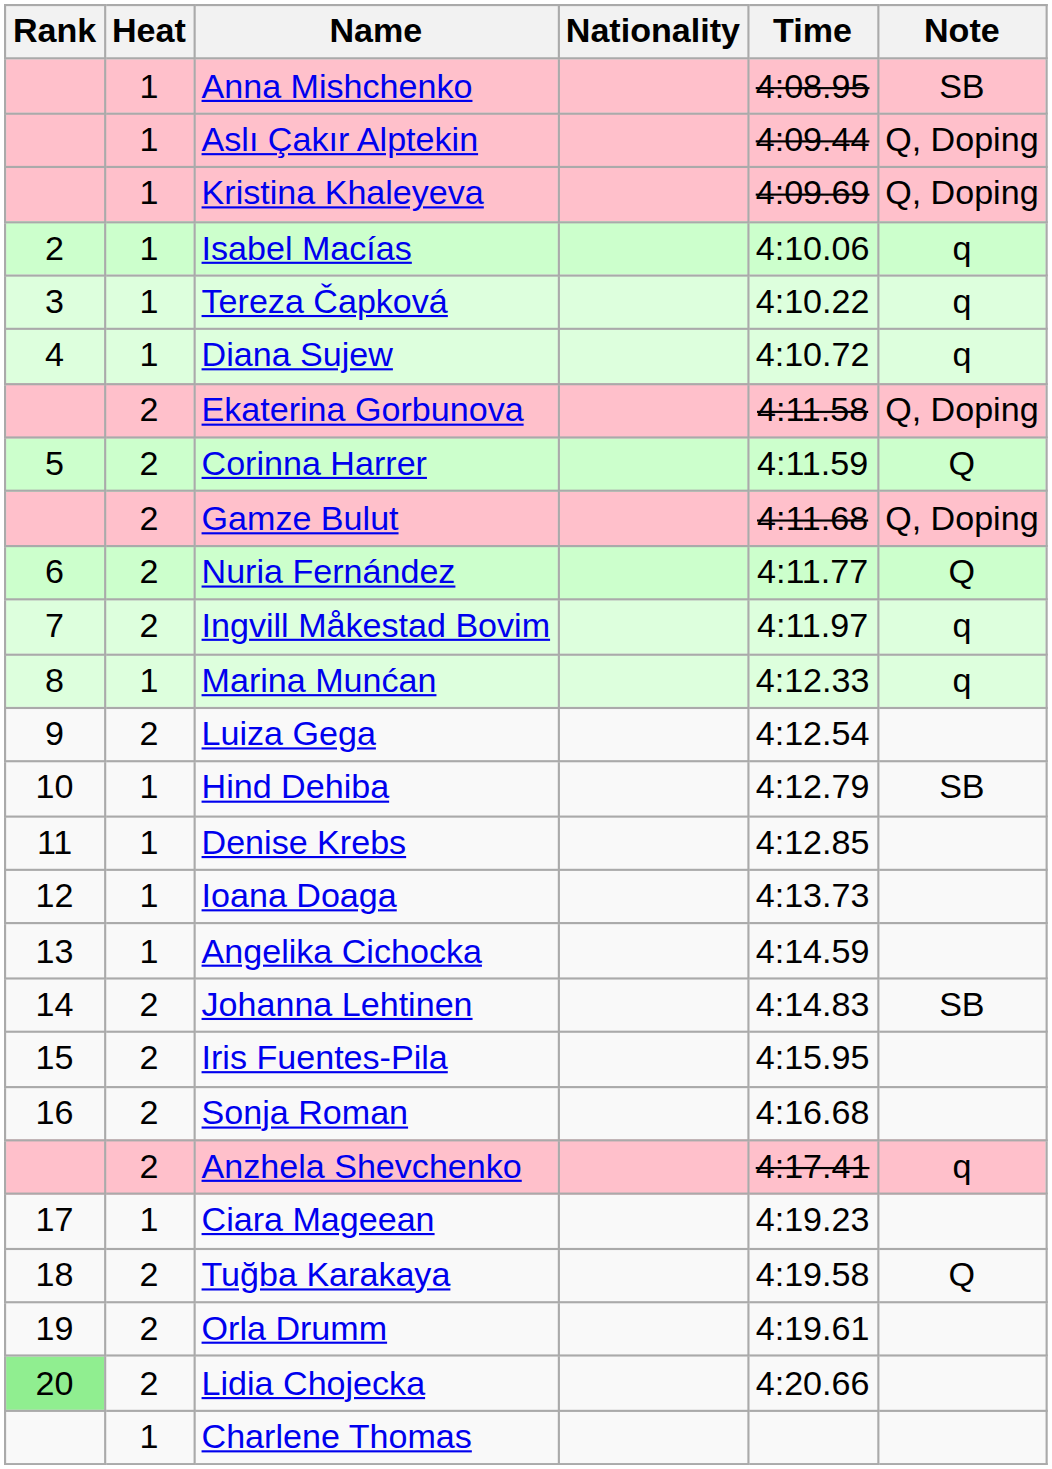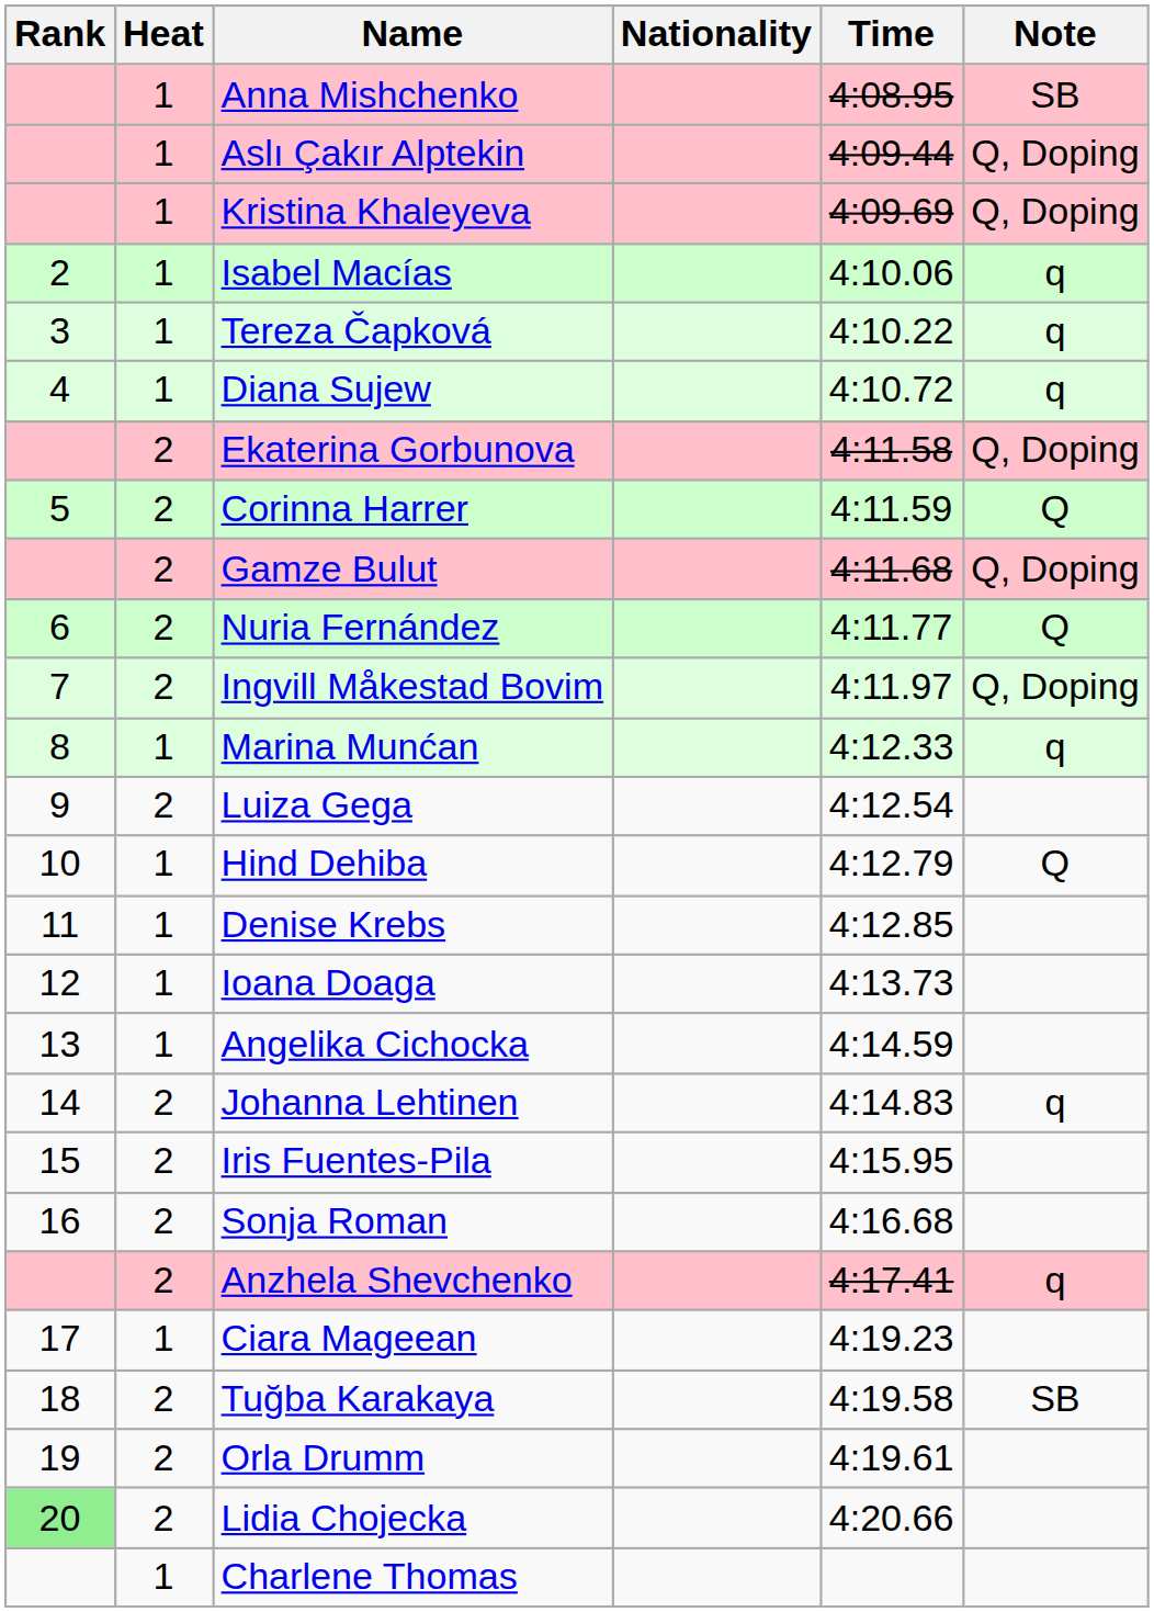 <table class="wikitable sortable" style="text-align:center">
 <tr>
 <th>Rank</th>
 <th>Heat</th>
 <th>Name</th>
 <th>Nationality</th>
 <th>Time</th>
 <th>Note</th>
 </tr>
 <tr bgcolor=pink>
 <td></td>
 <td>1</td>
 <td align="left"><a href='#'>Anna Mishchenko</a></td>
 <td align=left></td>
 <td><s>4:08.95</s></td>
 <td>SB</td>
 </tr>
 <tr bgcolor=pink>
 <td></td>
 <td>1</td>
 <td align="left"><a href='#'>Aslı Çakır Alptekin</a></td>
 <td align=left></td>
 <td><s>4:09.44</s></td>
 <td>Q, Doping</td>
 </tr>
 <tr bgcolor=pink>
 <td></td>
 <td>1</td>
 <td align="left"><a href='#'>Kristina Khaleyeva</a></td>
 <td align=left></td>
 <td><s>4:09.69</s></td>
 <td>Q, Doping</td>
 </tr>
 <tr bgcolor=ccffcc>
 <td>2</td>
 <td>1</td>
 <td align="left"><a href='#'>Isabel Macías</a></td>
 <td align=left></td>
 <td>4:10.06</td>
 <td>q</td>
 </tr>
 <tr bgcolor=ddffdd>
 <td>3</td>
 <td>1</td>
 <td align="left"><a href='#'>Tereza Čapková</a></td>
 <td align=left></td>
 <td>4:10.22</td>
 <td>q</td>
 </tr>
 <tr bgcolor=ddffdd>
 <td>4</td>
 <td>1</td>
 <td align="left"><a href='#'>Diana Sujew</a></td>
 <td align=left></td>
 <td>4:10.72</td>
 <td>q</td>
 </tr>
 <tr bgcolor=pink>
 <td></td>
 <td>2</td>
 <td align="left"><a href='#'>Ekaterina Gorbunova</a></td>
 <td align=left></td>
 <td><s>4:11.58</s></td>
 <td>Q, Doping</td>
 </tr>
 <tr bgcolor=ccffcc>
 <td>5</td>
 <td>2</td>
 <td align="left"><a href='#'>Corinna Harrer</a></td>
 <td align=left></td>
 <td>4:11.59</td>
 <td>Q</td>
 </tr>
 <tr bgcolor=pink>
 <td></td>
 <td>2</td>
 <td align="left"><a href='#'>Gamze Bulut</a></td>
 <td align=left></td>
 <td><s>4:11.68</s></td>
 <td>Q, Doping</td>
 </tr>
 <tr bgcolor=ccffcc>
 <td>6</td>
 <td>2</td>
 <td align="left"><a href='#'>Nuria Fernández</a></td>
 <td align=left></td>
 <td>4:11.77</td>
 <td>Q</td>
 </tr>
 <tr bgcolor=ddffdd>
 <td>7</td>
 <td>2</td>
 <td align="left"><a href='#'>Ingvill Måkestad Bovim</a></td>
 <td align=left></td>
 <td>4:11.97</td>
-<td>q</td>
+<td>Q, Doping</td>
 </tr>
 <tr bgcolor=ddffdd>
 <td>8</td>
 <td>1</td>
 <td align="left"><a href='#'>Marina Munćan</a></td>
 <td align=left></td>
 <td>4:12.33</td>
 <td>q</td>
 </tr>
 <tr>
 <td>9</td>
 <td>2</td>
 <td align="left"><a href='#'>Luiza Gega</a></td>
 <td align=left></td>
 <td>4:12.54</td>
 <td></td>
 </tr>
 <tr>
 <td>10</td>
 <td>1</td>
 <td align="left"><a href='#'>Hind Dehiba</a></td>
 <td align=left></td>
 <td>4:12.79</td>
-<td>SB</td>
+<td>Q</td>
 </tr>
 <tr>
 <td>11</td>
 <td>1</td>
 <td align="left"><a href='#'>Denise Krebs</a></td>
 <td align=left></td>
 <td>4:12.85</td>
 <td></td>
 </tr>
 <tr>
 <td>12</td>
 <td>1</td>
 <td align="left"><a href='#'>Ioana Doaga</a></td>
 <td align=left></td>
 <td>4:13.73</td>
 <td></td>
 </tr>
 <tr>
 <td>13</td>
 <td>1</td>
 <td align="left"><a href='#'>Angelika Cichocka</a></td>
 <td align=left></td>
 <td>4:14.59</td>
 <td></td>
 </tr>
 <tr>
 <td>14</td>
 <td>2</td>
 <td align="left"><a href='#'>Johanna Lehtinen</a></td>
 <td align=left></td>
 <td>4:14.83</td>
-<td>SB</td>
+<td>q</td>
 </tr>
 <tr>
 <td>15</td>
 <td>2</td>
 <td align="left"><a href='#'>Iris Fuentes-Pila</a></td>
 <td align=left></td>
 <td>4:15.95</td>
 <td></td>
 </tr>
 <tr>
 <td>16</td>
 <td>2</td>
 <td align="left"><a href='#'>Sonja Roman</a></td>
 <td align=left></td>
 <td>4:16.68</td>
 <td></td>
 </tr>
 <tr bgcolor=pink>
 <td></td>
 <td>2</td>
 <td align="left"><a href='#'>Anzhela Shevchenko</a></td>
 <td align=left></td>
 <td><s>4:17.41</s></td>
 <td>q</td>
 </tr>
 <tr>
 <td>17</td>
 <td>1</td>
 <td align="left"><a href='#'>Ciara Mageean</a></td>
 <td align=left></td>
 <td>4:19.23</td>
 <td></td>
 </tr>
 <tr>
 <td>18</td>
 <td>2</td>
 <td align="left"><a href='#'>Tuğba Karakaya</a></td>
 <td align=left></td>
 <td>4:19.58</td>
-<td>Q</td>
+<td>SB</td>
 </tr>
 <tr>
 <td>19</td>
 <td>2</td>
 <td align="left"><a href='#'>Orla Drumm</a></td>
 <td align=left></td>
 <td>4:19.61</td>
 <td></td>
 </tr>
 <tr>
 <td style="background: lightgreen;">20</td>
 <td>2</td>
 <td align="left"><a href='#'>Lidia Chojecka</a></td>
 <td align=left></td>
 <td>4:20.66</td>
 <td></td>
 </tr>
 <tr>
 <td></td>
 <td>1</td>
 <td align="left"><a href='#'>Charlene Thomas</a></td>
 <td align=left></td>
 <td></td>
 <td></td>
 </tr>
 </table>
